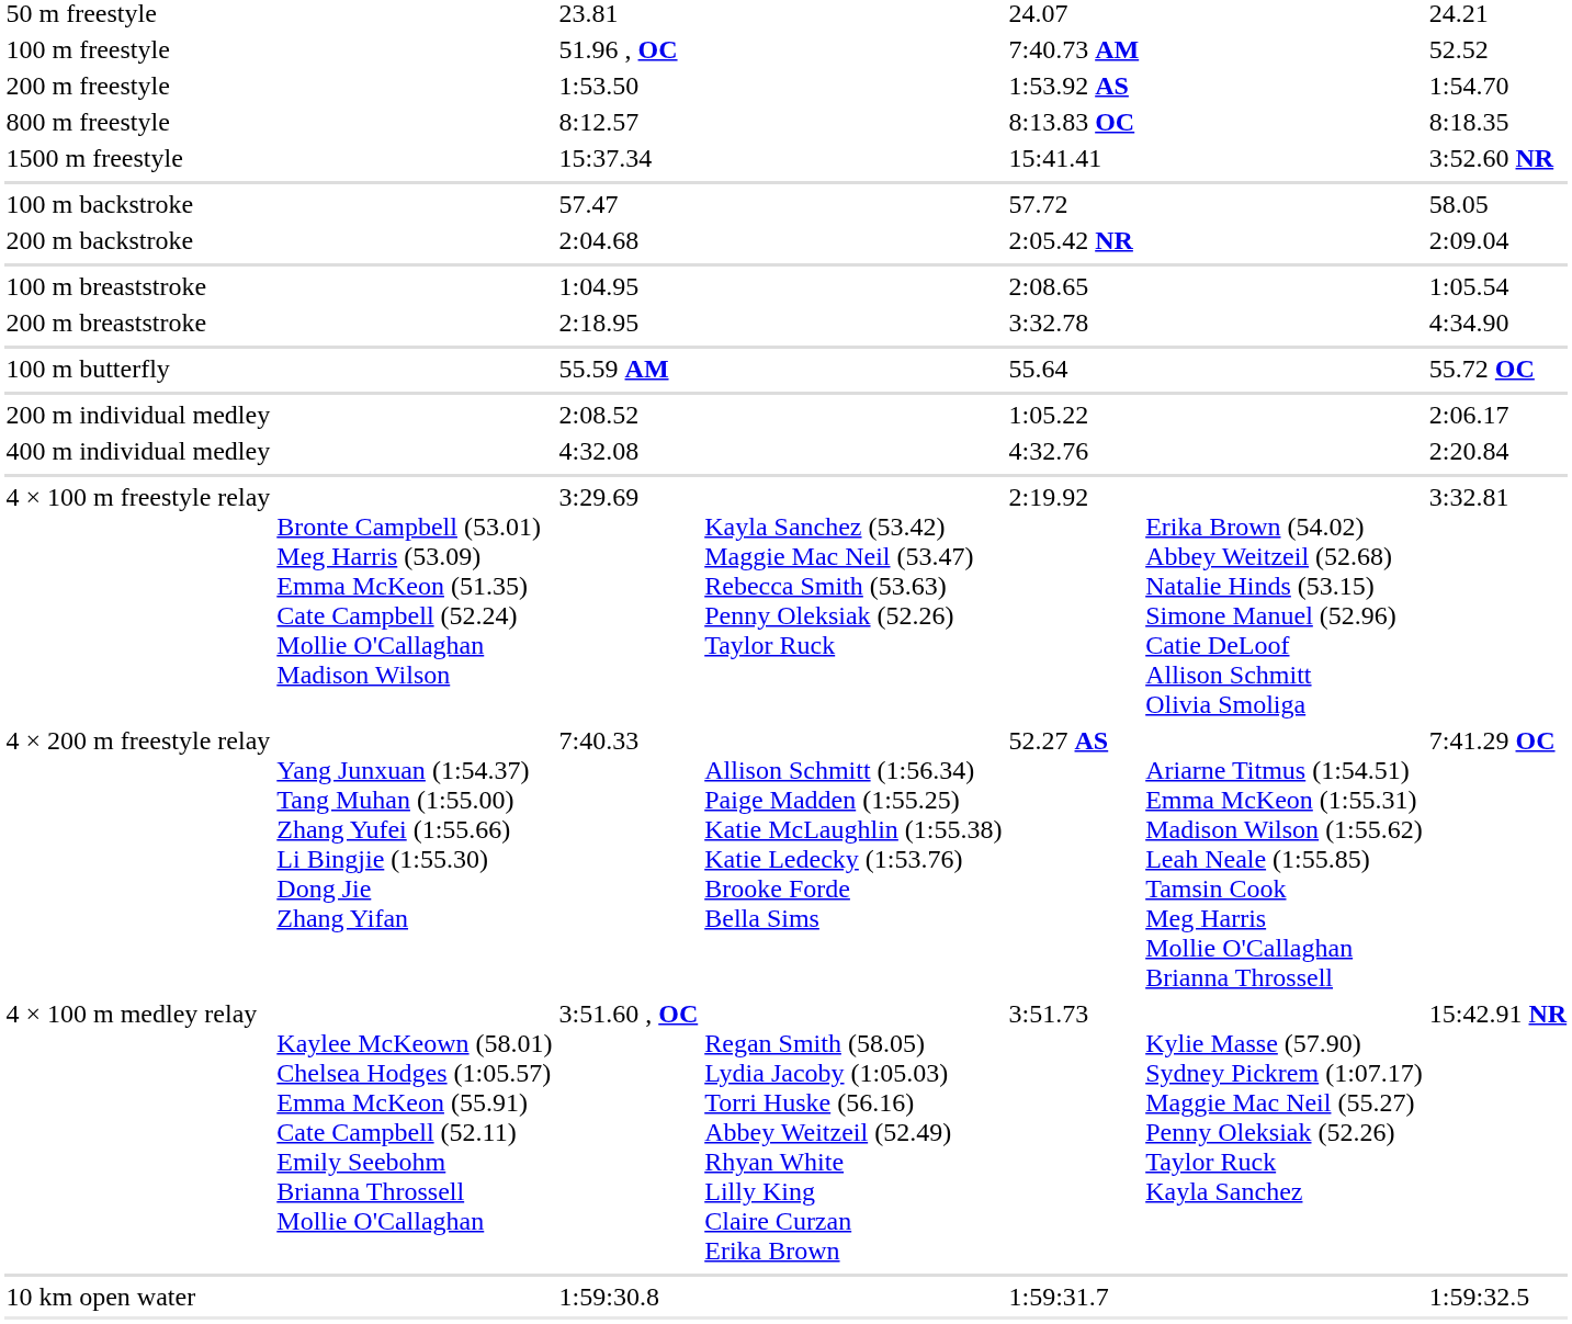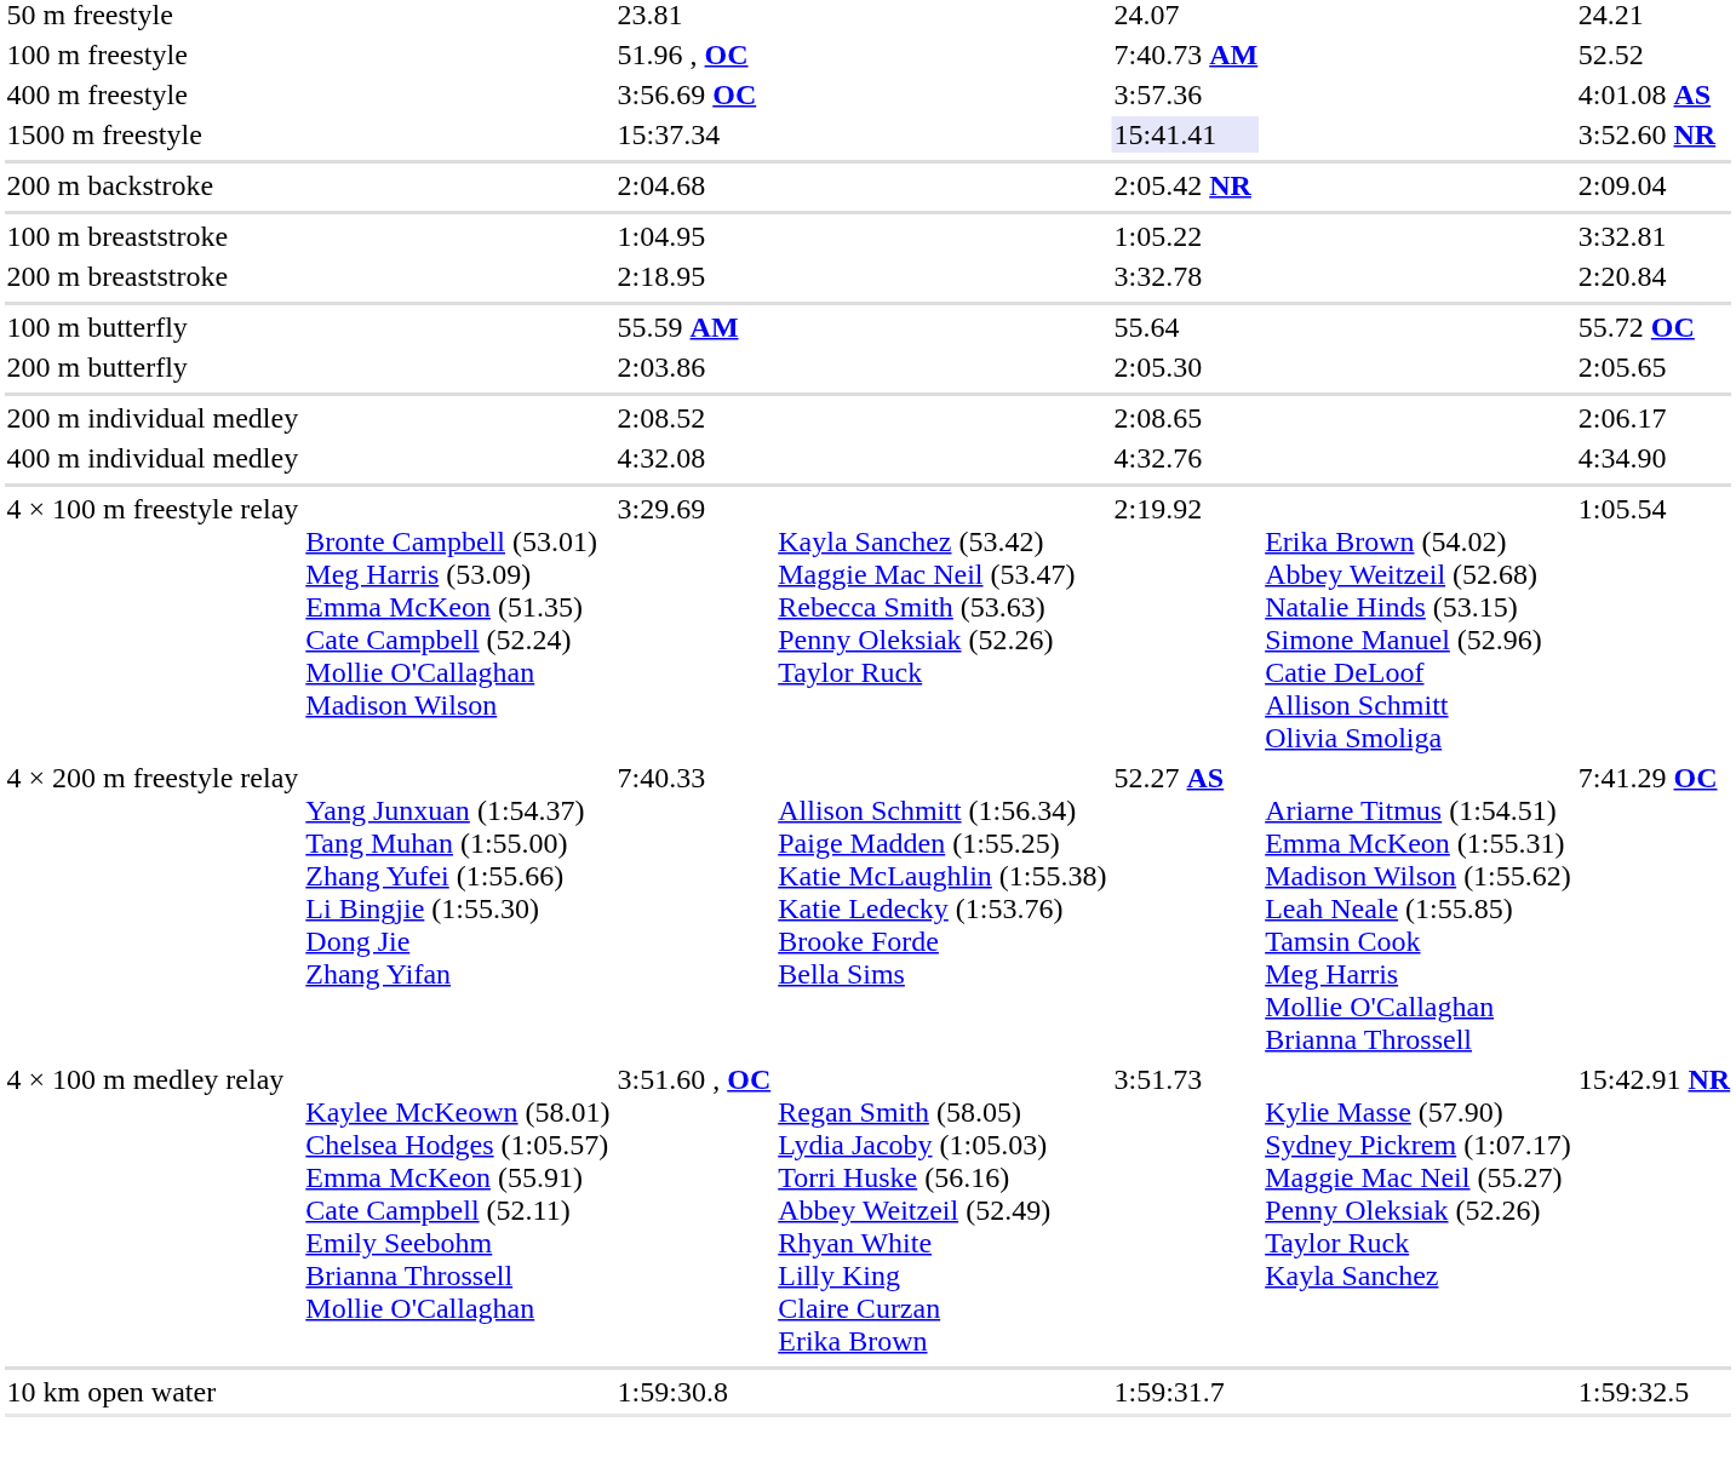 <table>
 <tr>
 <td>50 m freestyle<br></td>
 <td></td>
 <td>23.81 </td>
 <td></td>
 <td>24.07</td>
 <td></td>
 <td>24.21</td>
 </tr>
 <tr>
 <td>100 m freestyle<br></td>
 <td></td>
 <td>51.96 , <strong><a href='#'>OC</a></strong></td>
 <td></td>
 <td>7:40.73 <strong><a href='#'>AM</a></strong></td>
 <td></td>
 <td>52.52</td>
 </tr>
 <tr>
-<td>200 m freestyle<br></td>
+<td>400 m freestyle<br></td>
 <td></td>
-<td>1:53.50 </td>
+<td>3:56.69 <strong><a href='#'>OC</a></strong></td>
 <td></td>
-<td>1:53.92 <strong><a href='#'>AS</a></strong></td>
+<td>3:57.36</td>
 <td></td>
-<td>1:54.70</td>
-</tr>
-<tr>
-<td>800 m freestyle<br></td>
-<td></td>
-<td>8:12.57</td>
-<td></td>
-<td>8:13.83 <strong><a href='#'>OC</a></strong></td>
-<td></td>
-<td>8:18.35</td>
+<td>4:01.08 <strong><a href='#'>AS</a></strong></td>
 </tr>
 <tr>
 <td>1500 m freestyle<br></td>
 <td></td>
 <td>15:37.34</td>
 <td></td>
-<td>15:41.41</td>
+<td style="background: lavender;">15:41.41</td>
 <td></td>
 <td>3:52.60 <strong><a href='#'>NR</a></strong></td>
 </tr>
 <tr>
 </tr>
 <tr bgcolor=#ddd>
 <td colspan=7></td>
-</tr>
-<tr>
-<td>100 m backstroke<br></td>
-<td></td>
-<td>57.47 </td>
-<td></td>
-<td>57.72</td>
-<td></td>
-<td>58.05</td>
 </tr>
 <tr>
 <td>200 m backstroke<br></td>
 <td></td>
 <td>2:04.68</td>
 <td></td>
 <td>2:05.42 <strong><a href='#'>NR</a></strong></td>
 <td></td>
 <td>2:09.04</td>
 </tr>
 <tr>
 </tr>
 <tr bgcolor=#ddd>
 <td colspan=7></td>
 </tr>
 <tr>
 <td>100 m breaststroke<br></td>
 <td></td>
 <td>1:04.95</td>
 <td></td>
-<td>2:08.65</td>
+<td>1:05.22</td>
 <td></td>
-<td>1:05.54</td>
+<td>3:32.81</td>
 </tr>
 <tr>
 <td>200 m breaststroke<br></td>
 <td></td>
 <td>2:18.95 </td>
 <td></td>
 <td>3:32.78</td>
 <td></td>
-<td>4:34.90</td>
+<td>2:20.84</td>
 </tr>
 <tr>
 </tr>
 <tr bgcolor=#ddd>
 <td colspan=7></td>
 </tr>
 <tr>
 <td>100 m butterfly<br></td>
 <td></td>
 <td>55.59 <strong><a href='#'>AM</a></strong></td>
 <td></td>
 <td>55.64</td>
 <td></td>
 <td>55.72 <strong><a href='#'>OC</a></strong></td>
 </tr>
 <tr>
+<td>200 m butterfly<br></td>
+<td></td>
+<td>2:03.86 </td>
+<td></td>
+<td>2:05.30</td>
+<td></td>
+<td>2:05.65</td>
+</tr>
+<tr>
 </tr>
 <tr bgcolor=#ddd>
 <td colspan=7></td>
 </tr>
 <tr>
 <td>200 m individual medley<br></td>
 <td></td>
 <td>2:08.52</td>
 <td></td>
-<td>1:05.22</td>
+<td>2:08.65</td>
 <td></td>
 <td>2:06.17</td>
 </tr>
 <tr>
 <td>400 m individual medley<br></td>
 <td></td>
 <td>4:32.08</td>
 <td></td>
 <td>4:32.76</td>
 <td></td>
-<td>2:20.84</td>
+<td>4:34.90</td>
 </tr>
 <tr>
 </tr>
 <tr bgcolor=#ddd>
 <td colspan=7></td>
 </tr>
 <tr valign="top">
 <td>4 × 100 m freestyle relay<br></td>
 <td><br><a href='#'>Bronte Campbell</a> (53.01)<br><a href='#'>Meg Harris</a> (53.09)<br><a href='#'>Emma McKeon</a> (51.35)<br><a href='#'>Cate Campbell</a> (52.24)<br><a href='#'>Mollie O'Callaghan</a><br><a href='#'>Madison Wilson</a></td>
 <td>3:29.69 </td>
 <td><br><a href='#'>Kayla Sanchez</a> (53.42)<br><a href='#'>Maggie Mac Neil</a> (53.47)<br><a href='#'>Rebecca Smith</a> (53.63)<br><a href='#'>Penny Oleksiak</a> (52.26)<br><a href='#'>Taylor Ruck</a></td>
 <td>2:19.92</td>
 <td><br><a href='#'>Erika Brown</a> (54.02)<br><a href='#'>Abbey Weitzeil</a> (52.68)<br><a href='#'>Natalie Hinds</a> (53.15)<br><a href='#'>Simone Manuel</a> (52.96)<br><a href='#'>Catie DeLoof</a><br><a href='#'>Allison Schmitt</a><br><a href='#'>Olivia Smoliga</a></td>
-<td>3:32.81</td>
+<td>1:05.54</td>
 </tr>
 <tr valign="top">
 <td>4 × 200 m freestyle relay<br></td>
 <td><br><a href='#'>Yang Junxuan</a> (1:54.37)<br><a href='#'>Tang Muhan</a> (1:55.00)<br><a href='#'>Zhang Yufei</a> (1:55.66)<br><a href='#'>Li Bingjie</a> (1:55.30)<br><a href='#'>Dong Jie</a><br><a href='#'>Zhang Yifan</a></td>
 <td>7:40.33 </td>
 <td><br><a href='#'>Allison Schmitt</a> (1:56.34)<br><a href='#'>Paige Madden</a> (1:55.25)<br><a href='#'>Katie McLaughlin</a> (1:55.38)<br><a href='#'>Katie Ledecky</a> (1:53.76)<br><a href='#'>Brooke Forde</a><br><a href='#'>Bella Sims</a></td>
 <td>52.27 <strong><a href='#'>AS</a></strong></td>
 <td><br><a href='#'>Ariarne Titmus</a> (1:54.51)<br><a href='#'>Emma McKeon</a> (1:55.31)<br><a href='#'>Madison Wilson</a> (1:55.62)<br><a href='#'>Leah Neale</a> (1:55.85)<br><a href='#'>Tamsin Cook</a><br><a href='#'>Meg Harris</a><br><a href='#'>Mollie O'Callaghan</a><br><a href='#'>Brianna Throssell</a></td>
 <td>7:41.29 <strong><a href='#'>OC</a></strong></td>
 </tr>
 <tr valign="top">
 <td>4 × 100 m medley relay<br></td>
 <td><br><a href='#'>Kaylee McKeown</a> (58.01)<br><a href='#'>Chelsea Hodges</a> (1:05.57)<br><a href='#'>Emma McKeon</a> (55.91)<br><a href='#'>Cate Campbell</a> (52.11)<br><a href='#'>Emily Seebohm</a><br><a href='#'>Brianna Throssell</a><br><a href='#'>Mollie O'Callaghan</a></td>
 <td>3:51.60 , <strong><a href='#'>OC</a></strong></td>
 <td><br><a href='#'>Regan Smith</a> (58.05)<br><a href='#'>Lydia Jacoby</a> (1:05.03)<br><a href='#'>Torri Huske</a> (56.16)<br><a href='#'>Abbey Weitzeil</a> (52.49)<br><a href='#'>Rhyan White</a><br><a href='#'>Lilly King</a><br><a href='#'>Claire Curzan</a><br><a href='#'>Erika Brown</a></td>
 <td>3:51.73</td>
 <td><br><a href='#'>Kylie Masse</a> (57.90)<br><a href='#'>Sydney Pickrem</a> (1:07.17)<br><a href='#'>Maggie Mac Neil</a> (55.27)<br><a href='#'>Penny Oleksiak</a> (52.26)<br><a href='#'>Taylor Ruck</a><br><a href='#'>Kayla Sanchez</a></td>
 <td>15:42.91 <strong><a href='#'>NR</a></strong></td>
 </tr>
 <tr>
 </tr>
 <tr bgcolor=#ddd>
 <td colspan=7></td>
 </tr>
 <tr>
 <td>10 km open water<br></td>
 <td></td>
 <td>1:59:30.8</td>
 <td></td>
 <td>1:59:31.7</td>
 <td></td>
 <td>1:59:32.5</td>
 </tr>
 <tr bgcolor= e8e8e8>
 <td colspan=7></td>
 </tr>
 </table>
